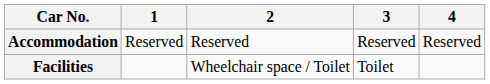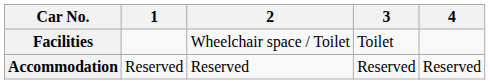 <table class="wikitable">
 <tr>
 <th>Car No.</th>
 <th>1</th>
 <th>2</th>
 <th>3</th>
 <th>4</th>
 </tr>
 <tr>
+<th>Facilities</th>
+<td></td>
+<td>Wheelchair space / Toilet</td>
+<td>Toilet</td>
+<td></td>
+</tr>
+<tr>
 <th>Accommodation</th>
 <td>Reserved</td>
 <td>Reserved</td>
 <td>Reserved</td>
 <td>Reserved</td>
 </tr>
-<tr>
-<th>Facilities</th>
-<td></td>
-<td>Wheelchair space / Toilet</td>
-<td>Toilet</td>
-<td></td>
-</tr>
 </table>
